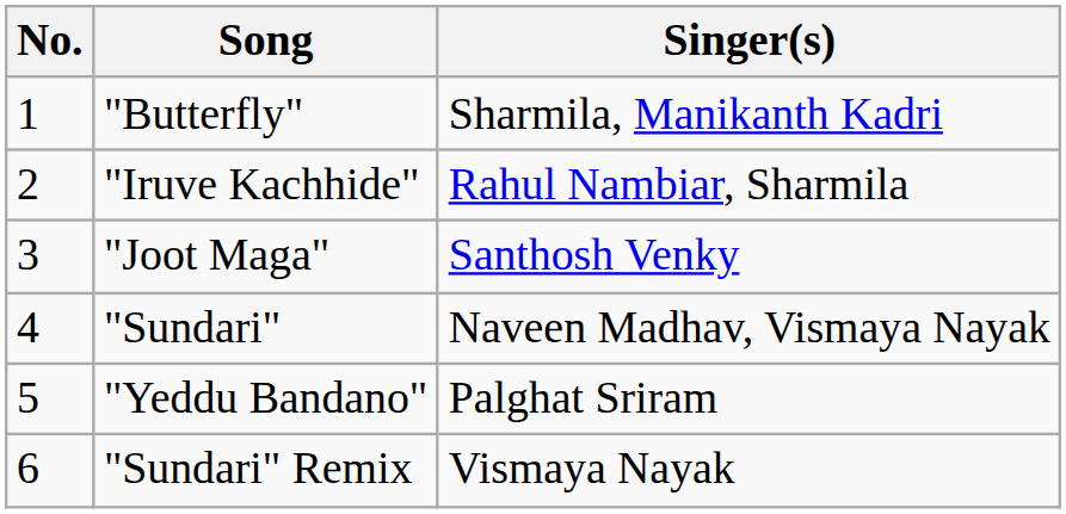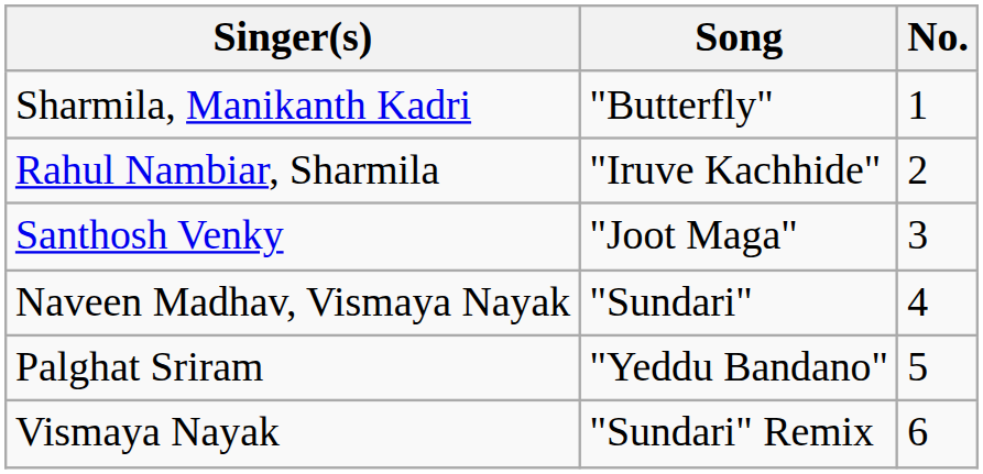 <table class="wikitable">
 <tr>
+<th>Singer(s)</th>
+<th>Song</th>
 <th>No.</th>
-<th>Song</th>
-<th>Singer(s)</th>
 </tr>
 <tr>
+<td>Sharmila, <a href='#'>Manikanth Kadri</a></td>
+<td>"Butterfly"</td>
 <td>1</td>
-<td>"Butterfly"</td>
-<td>Sharmila, <a href='#'>Manikanth Kadri</a></td>
 </tr>
 <tr>
+<td><a href='#'>Rahul Nambiar</a>, Sharmila</td>
+<td>"Iruve Kachhide"</td>
 <td>2</td>
-<td>"Iruve Kachhide"</td>
-<td><a href='#'>Rahul Nambiar</a>, Sharmila</td>
 </tr>
 <tr>
+<td><a href='#'>Santhosh Venky</a></td>
+<td>"Joot Maga"</td>
 <td>3</td>
-<td>"Joot Maga"</td>
-<td><a href='#'>Santhosh Venky</a></td>
 </tr>
 <tr>
+<td>Naveen Madhav, Vismaya Nayak</td>
+<td>"Sundari"</td>
 <td>4</td>
-<td>"Sundari"</td>
-<td>Naveen Madhav, Vismaya Nayak</td>
 </tr>
 <tr>
+<td>Palghat Sriram</td>
+<td>"Yeddu Bandano"</td>
 <td>5</td>
-<td>"Yeddu Bandano"</td>
-<td>Palghat Sriram</td>
 </tr>
 <tr>
+<td>Vismaya Nayak</td>
+<td>"Sundari" Remix</td>
 <td>6</td>
-<td>"Sundari" Remix</td>
-<td>Vismaya Nayak</td>
 </tr>
 </table>
